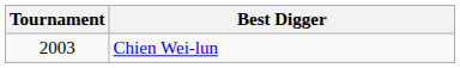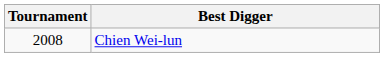 <table class="wikitable" style="width: 400px;">
 <tr>
 <th style="width: 20%;">Tournament</th>
 <th style="width: 80%;">Best Digger</th>
 </tr>
 <tr>
-<td align=center>2003</td>
+<td align=center>2008</td>
 <td> <a href='#'>Chien Wei-lun</a></td>
 </tr>
 </table>
